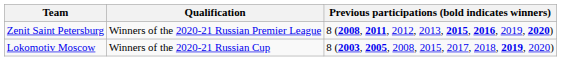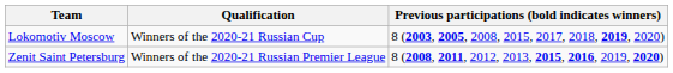 <table class="wikitable">
 <tr>
 <th>Team</th>
 <th>Qualification</th>
 <th>Previous participations (bold indicates winners)</th>
 </tr>
 <tr>
+<td> <a href='#'>Lokomotiv Moscow</a></td>
+<td>Winners of the <a href='#'>2020-21 Russian Cup</a></td>
+<td>8 (<strong><a href='#'>2003</a></strong>, <strong><a href='#'>2005</a></strong>, <a href='#'>2008</a>, <a href='#'>2015</a>, <a href='#'>2017</a>, <a href='#'>2018</a>, <strong><a href='#'>2019</a></strong>, <a href='#'>2020</a>)</td>
+</tr>
+<tr>
 <td> <a href='#'>Zenit Saint Petersburg</a></td>
 <td>Winners of the <a href='#'>2020-21 Russian Premier League</a></td>
 <td>8 (<strong><a href='#'>2008</a></strong>, <strong><a href='#'>2011</a></strong>, <a href='#'>2012</a>, <a href='#'>2013</a>, <strong><a href='#'>2015</a></strong>, <strong><a href='#'>2016</a></strong>, <a href='#'>2019</a>, <strong><a href='#'>2020</a></strong>)</td>
 </tr>
-<tr>
-<td> <a href='#'>Lokomotiv Moscow</a></td>
-<td>Winners of the <a href='#'>2020-21 Russian Cup</a></td>
-<td>8 (<strong><a href='#'>2003</a></strong>, <strong><a href='#'>2005</a></strong>, <a href='#'>2008</a>, <a href='#'>2015</a>, <a href='#'>2017</a>, <a href='#'>2018</a>, <strong><a href='#'>2019</a></strong>, <a href='#'>2020</a>)</td>
-</tr>
 </table>
